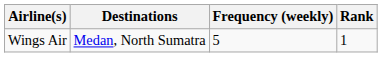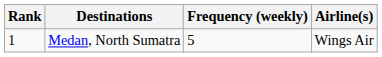 <table class="wikitable sortable" style="font-size:89%;" cellpadding=4>
 <tr bgcolor="#DDDDDD">
-<th>Airline(s)</th>
+<th>Rank</th>
 <th>Destinations</th>
 <th>Frequency (weekly)</th>
-<th>Rank</th>
+<th>Airline(s)</th>
 </tr>
 <tr>
-<td>Wings Air</td>
+<td>1</td>
 <td><a href='#'>Medan</a>, North Sumatra</td>
 <td>5</td>
-<td>1</td>
+<td>Wings Air</td>
 </tr>
 </table>
